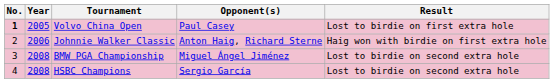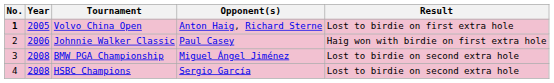 <table class="wikitable" style="font-size:95%;">
 <tr>
 <th>No.</th>
 <th>Year</th>
 <th>Tournament</th>
 <th>Opponent(s)</th>
 <th>Result</th>
 </tr>
 <tr style="background:#F2C1D1;">
 <td align=center><strong>1</strong></td>
 <td><a href='#'>2005</a></td>
 <td><a href='#'>Volvo China Open</a></td>
-<td> <a href='#'>Paul Casey</a></td>
+<td> <a href='#'>Anton Haig</a>,  <a href='#'>Richard Sterne</a></td>
 <td>Lost to birdie on first extra hole</td>
 </tr>
 <tr style="background:#F2C1D1;">
 <td align=center>2</td>
 <td><a href='#'>2006</a></td>
 <td><a href='#'>Johnnie Walker Classic</a></td>
-<td> <a href='#'>Anton Haig</a>,  <a href='#'>Richard Sterne</a></td>
+<td> <a href='#'>Paul Casey</a></td>
 <td>Haig won with birdie on first extra hole</td>
 </tr>
 <tr style="background:#F2C1D1;">
 <td align=center>3</td>
 <td><a href='#'>2008</a></td>
 <td><a href='#'>BMW PGA Championship</a></td>
 <td> <a href='#'>Miguel Ángel Jiménez</a></td>
 <td>Lost to birdie on second extra hole</td>
 </tr>
 <tr style="background:#F2C1D1;">
 <td align=center>4</td>
 <td><a href='#'>2008</a></td>
 <td><a href='#'>HSBC Champions</a></td>
 <td> <a href='#'>Sergio García</a></td>
 <td>Lost to birdie on second extra hole</td>
 </tr>
 </table>
